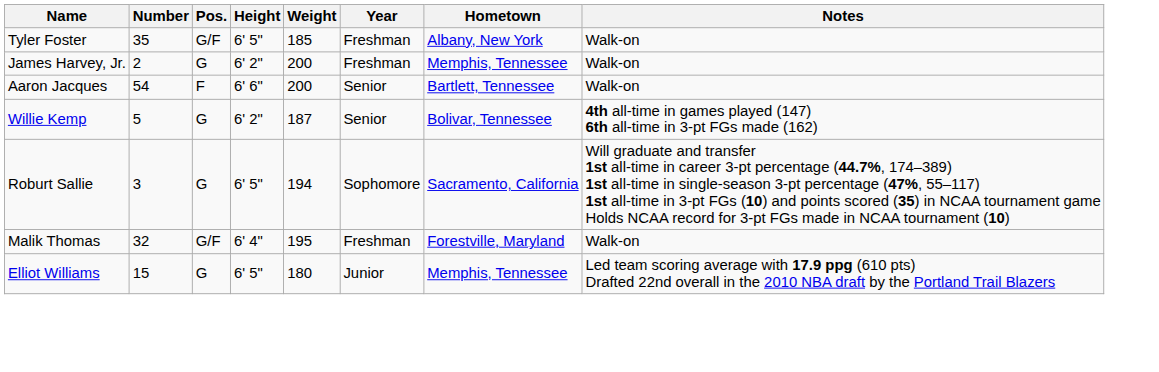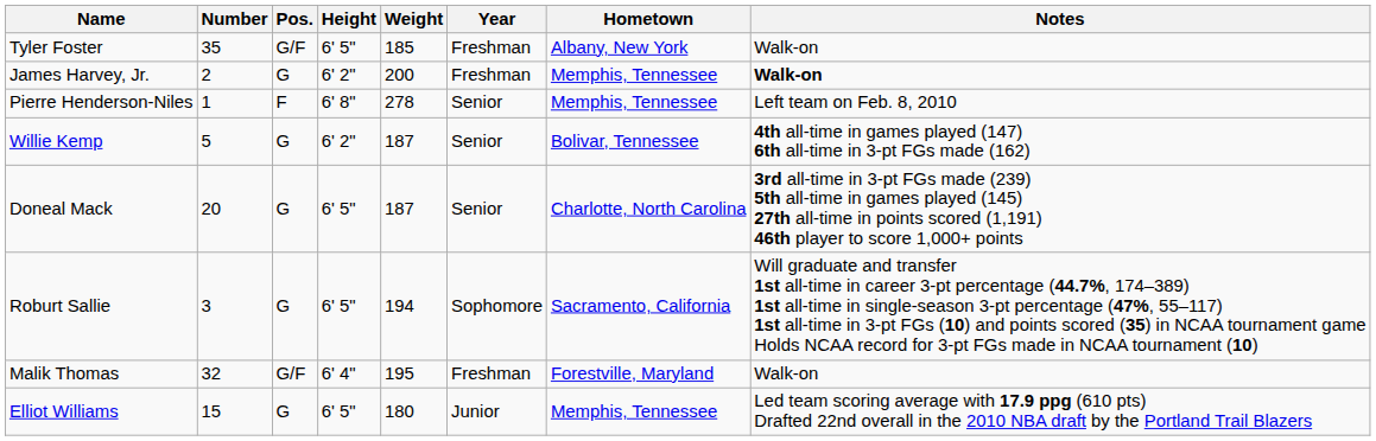 <table class="wikitable sortable" border="1">
 <tr>
 <th>Name</th>
 <th>Number</th>
 <th>Pos.</th>
 <th>Height</th>
 <th>Weight</th>
 <th>Year</th>
 <th>Hometown</th>
 <th class="unsortable">Notes</th>
 </tr>
 <tr>
 <td>Tyler Foster</td>
 <td>35</td>
 <td>G/F</td>
 <td>6' 5"</td>
 <td>185</td>
 <td>Freshman</td>
 <td><a href='#'>Albany, New York</a></td>
 <td>Walk-on</td>
 </tr>
 <tr>
 <td>James Harvey, Jr.</td>
 <td>2</td>
 <td>G</td>
 <td>6' 2"</td>
 <td>200</td>
 <td>Freshman</td>
 <td><a href='#'>Memphis, Tennessee</a></td>
-<td>Walk-on</td>
+<td><strong>Walk-on</strong></td>
 </tr>
 <tr>
-<td>Aaron Jacques</td>
-<td>54</td>
+<td>Pierre Henderson-Niles</td>
+<td>1</td>
 <td>F</td>
-<td>6' 6"</td>
-<td>200</td>
+<td>6' 8"</td>
+<td>278</td>
 <td>Senior</td>
-<td><a href='#'>Bartlett, Tennessee</a></td>
-<td>Walk-on</td>
+<td><a href='#'>Memphis, Tennessee</a></td>
+<td>Left team on Feb. 8, 2010</td>
 </tr>
 <tr>
 <td><a href='#'>Willie Kemp</a></td>
 <td>5</td>
 <td>G</td>
 <td>6' 2"</td>
 <td>187</td>
 <td>Senior</td>
 <td><a href='#'>Bolivar, Tennessee</a></td>
 <td><strong>4th</strong> all-time in games played (147)<br><strong>6th</strong> all-time in 3-pt FGs made (162)</td>
+</tr>
+<tr>
+<td>Doneal Mack</td>
+<td>20</td>
+<td>G</td>
+<td>6' 5"</td>
+<td>187</td>
+<td>Senior</td>
+<td><a href='#'>Charlotte, North Carolina</a></td>
+<td><strong>3rd</strong> all-time in 3-pt FGs made (239)<br><strong>5th</strong> all-time in games played (145)<br> <strong>27th</strong> all-time in points scored (1,191)<br><strong>46th</strong> player to score 1,000+ points</td>
 </tr>
 <tr>
 <td>Roburt Sallie</td>
 <td>3</td>
 <td>G</td>
 <td>6' 5"</td>
 <td>194</td>
 <td>Sophomore</td>
 <td><a href='#'>Sacramento, California</a></td>
 <td>Will graduate and transfer<br><strong>1st</strong> all-time in career 3-pt percentage (<strong>44.7%</strong>, 174–389)<br><strong>1st</strong> all-time in single-season 3-pt percentage (<strong>47%</strong>, 55–117)<br><strong>1st</strong> all-time in 3-pt FGs (<strong>10</strong>) and points scored (<strong>35</strong>) in NCAA tournament game<br>Holds NCAA record for 3-pt FGs made in NCAA tournament (<strong>10</strong>)</td>
 </tr>
 <tr>
 <td>Malik Thomas</td>
 <td>32</td>
 <td>G/F</td>
 <td>6' 4"</td>
 <td>195</td>
 <td>Freshman</td>
 <td><a href='#'>Forestville, Maryland</a></td>
 <td>Walk-on</td>
 </tr>
 <tr>
 <td><a href='#'>Elliot Williams</a></td>
 <td>15</td>
 <td>G</td>
 <td>6' 5"</td>
 <td>180</td>
 <td>Junior</td>
 <td><a href='#'>Memphis, Tennessee</a></td>
 <td>Led team scoring average with <strong>17.9 ppg</strong> (610 pts)<br>Drafted 22nd overall in the <a href='#'>2010 NBA draft</a> by the <a href='#'>Portland Trail Blazers</a></td>
 </tr>
 </table>
